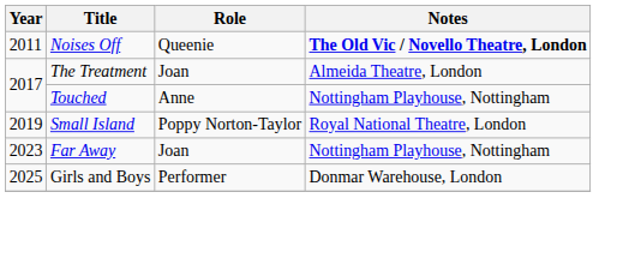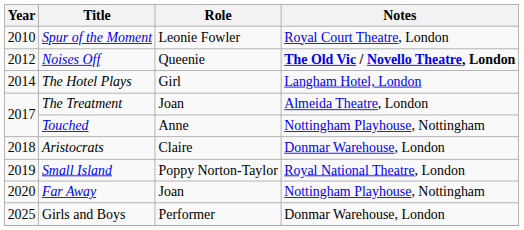 <table class="wikitable sortable">
 <tr>
 <th>Year</th>
 <th>Title</th>
 <th>Role</th>
 <th class="unsortable">Notes</th>
 </tr>
 <tr>
-<td>2011</td>
+<td>2010</td>
+<td><em><a href='#'>Spur of the Moment</a></em></td>
+<td>Leonie Fowler</td>
+<td><a href='#'>Royal Court Theatre</a>, London</td>
+</tr>
+<tr>
+<td>2012</td>
 <td><em><a href='#'>Noises Off</a></em></td>
 <td>Queenie</td>
 <td><strong><a href='#'>The Old Vic</a> / <a href='#'>Novello Theatre</a>, London</strong></td>
+</tr>
+<tr>
+<td>2014</td>
+<td><em>The Hotel Plays</em></td>
+<td>Girl</td>
+<td><a href='#'>Langham Hotel, London</a></td>
 </tr>
 <tr>
 <td rowspan="2">2017</td>
 <td><em>The Treatment</em></td>
 <td>Joan</td>
 <td><a href='#'>Almeida Theatre</a>, London</td>
 </tr>
 <tr>
 <td><em><a href='#'>Touched</a></em></td>
 <td>Anne</td>
 <td><a href='#'>Nottingham Playhouse</a>, Nottingham</td>
 </tr>
 <tr>
+<td>2018</td>
+<td><em>Aristocrats</em></td>
+<td>Claire</td>
+<td><a href='#'>Donmar Warehouse</a>, London</td>
+</tr>
+<tr>
 <td>2019</td>
 <td><em><a href='#'>Small Island</a></em></td>
 <td>Poppy Norton-Taylor</td>
 <td><a href='#'>Royal National Theatre</a>, London</td>
 </tr>
 <tr>
-<td>2023</td>
+<td>2020</td>
 <td><em><a href='#'>Far Away</a></em></td>
 <td>Joan</td>
 <td><a href='#'>Nottingham Playhouse</a>, Nottingham</td>
 </tr>
 <tr>
 <td>2025</td>
 <td>Girls and Boys</td>
 <td>Performer</td>
 <td>Donmar Warehouse, London</td>
 </tr>
 <tr>
 </tr>
 </table>
